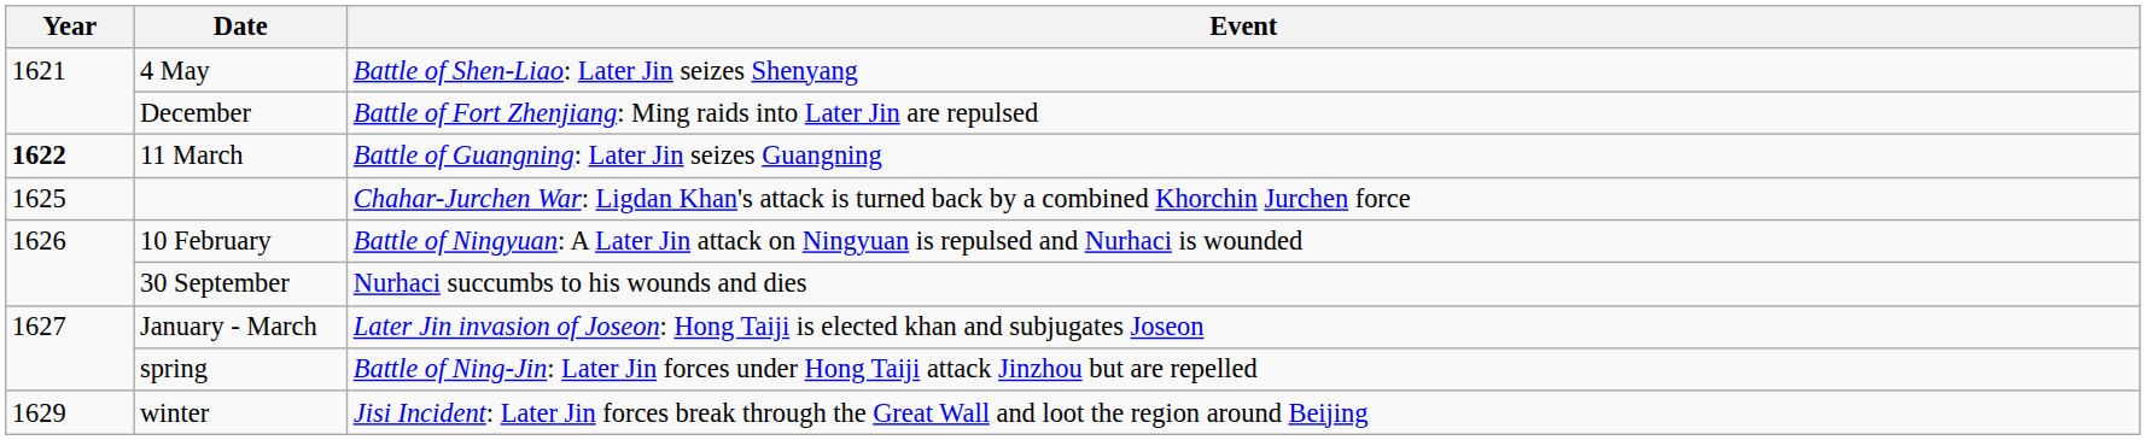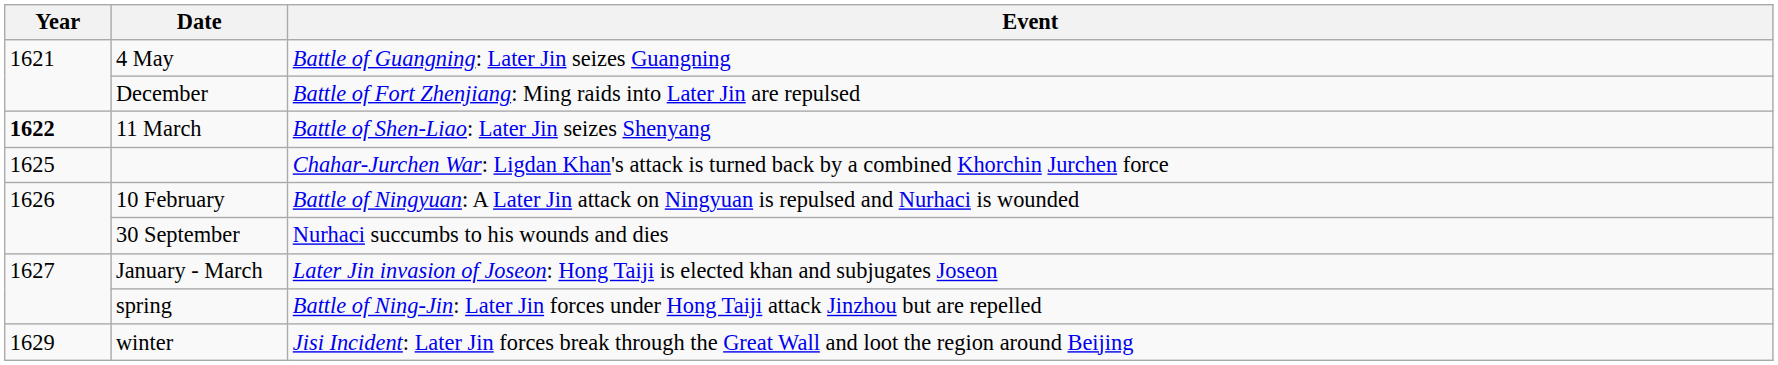 <table class="wikitable" style="width:100%;">
 <tr>
 <th style="width:6%">Year</th>
 <th style="width:10%">Date</th>
 <th>Event</th>
 </tr>
 <tr>
 <td rowspan="2" style="vertical-align:top;">1621</td>
 <td>4 May</td>
-<td><em><a href='#'>Battle of Shen-Liao</a></em>: <a href='#'>Later Jin</a> seizes <a href='#'>Shenyang</a></td>
+<td><em><a href='#'>Battle of Guangning</a></em>: <a href='#'>Later Jin</a> seizes <a href='#'>Guangning</a></td>
 </tr>
 <tr>
 <td>December</td>
 <td><em><a href='#'>Battle of Fort Zhenjiang</a></em>: Ming raids into <a href='#'>Later Jin</a> are repulsed</td>
 </tr>
 <tr>
 <td><strong>1622</strong></td>
 <td>11 March</td>
-<td><em><a href='#'>Battle of Guangning</a></em>: <a href='#'>Later Jin</a> seizes <a href='#'>Guangning</a></td>
+<td><em><a href='#'>Battle of Shen-Liao</a></em>: <a href='#'>Later Jin</a> seizes <a href='#'>Shenyang</a></td>
 </tr>
 <tr>
 <td>1625</td>
 <td></td>
 <td><em><a href='#'>Chahar-Jurchen War</a></em>: <a href='#'>Ligdan Khan</a>'s attack is turned back by a combined <a href='#'>Khorchin</a> <a href='#'>Jurchen</a> force</td>
 </tr>
 <tr>
 <td rowspan="2" style="vertical-align:top;">1626</td>
 <td>10 February</td>
 <td><em><a href='#'>Battle of Ningyuan</a></em>: A <a href='#'>Later Jin</a> attack on <a href='#'>Ningyuan</a> is repulsed and <a href='#'>Nurhaci</a> is wounded</td>
 </tr>
 <tr>
 <td>30 September</td>
 <td><a href='#'>Nurhaci</a> succumbs to his wounds and dies</td>
 </tr>
 <tr>
 <td rowspan="2" style="vertical-align:top;">1627</td>
 <td>January - March</td>
 <td><em><a href='#'>Later Jin invasion of Joseon</a></em>: <a href='#'>Hong Taiji</a> is elected khan and subjugates <a href='#'>Joseon</a></td>
 </tr>
 <tr>
 <td>spring</td>
 <td><em><a href='#'>Battle of Ning-Jin</a></em>: <a href='#'>Later Jin</a> forces under <a href='#'>Hong Taiji</a> attack <a href='#'>Jinzhou</a> but are repelled</td>
 </tr>
 <tr>
 <td>1629</td>
 <td>winter</td>
 <td><em><a href='#'>Jisi Incident</a></em>: <a href='#'>Later Jin</a> forces break through the <a href='#'>Great Wall</a> and loot the region around <a href='#'>Beijing</a></td>
 </tr>
 </table>
